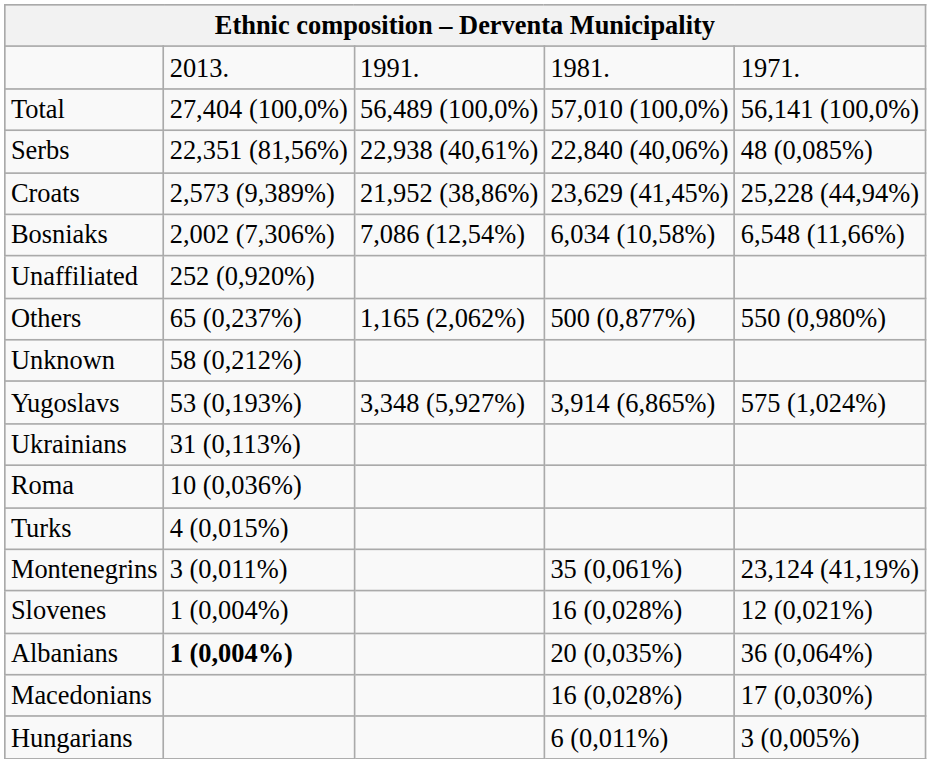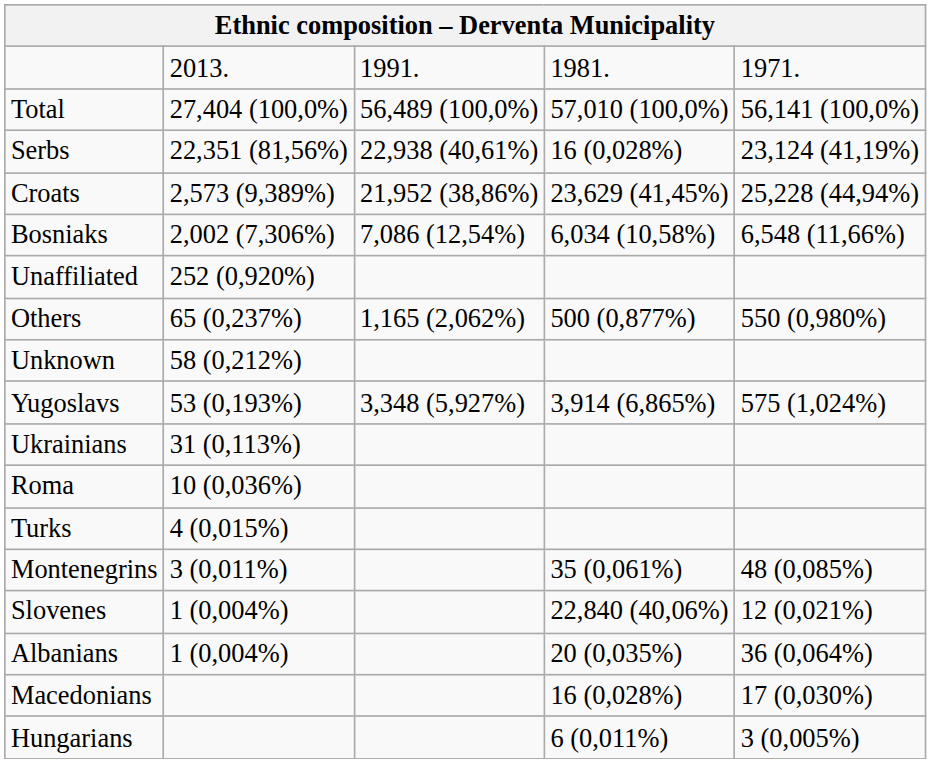 <table class="wikitable">
 <tr>
 <th colspan="8">Ethnic composition – Derventa Municipality</th>
 </tr>
 <tr>
 <td></td>
 <td>2013.</td>
 <td>1991.</td>
 <td>1981.</td>
 <td>1971.</td>
 </tr>
 <tr>
 <td>Total</td>
 <td>27,404 (100,0%)</td>
 <td>56,489 (100,0%)</td>
 <td>57,010 (100,0%)</td>
 <td>56,141 (100,0%)</td>
 </tr>
 <tr>
 <td>Serbs</td>
 <td>22,351 (81,56%)</td>
 <td>22,938 (40,61%)</td>
-<td>22,840 (40,06%)</td>
-<td>48 (0,085%)</td>
+<td>16 (0,028%)</td>
+<td>23,124 (41,19%)</td>
 </tr>
 <tr>
 <td>Croats</td>
 <td>2,573 (9,389%)</td>
 <td>21,952 (38,86%)</td>
 <td>23,629 (41,45%)</td>
 <td>25,228 (44,94%)</td>
 </tr>
 <tr>
 <td>Bosniaks</td>
 <td>2,002 (7,306%)</td>
 <td>7,086 (12,54%)</td>
 <td>6,034 (10,58%)</td>
 <td>6,548 (11,66%)</td>
 </tr>
 <tr>
 <td>Unaffiliated</td>
 <td>252 (0,920%)</td>
 <td></td>
 <td></td>
 <td></td>
 </tr>
 <tr>
 <td>Others</td>
 <td>65 (0,237%)</td>
 <td>1,165 (2,062%)</td>
 <td>500 (0,877%)</td>
 <td>550 (0,980%)</td>
 </tr>
 <tr>
 <td>Unknown</td>
 <td>58 (0,212%)</td>
 <td></td>
 <td></td>
 <td></td>
 </tr>
 <tr>
 <td>Yugoslavs</td>
 <td>53 (0,193%)</td>
 <td>3,348 (5,927%)</td>
 <td>3,914 (6,865%)</td>
 <td>575 (1,024%)</td>
 </tr>
 <tr>
 <td>Ukrainians</td>
 <td>31 (0,113%)</td>
 <td></td>
 <td></td>
 <td></td>
 </tr>
 <tr>
 <td>Roma</td>
 <td>10 (0,036%)</td>
 <td></td>
 <td></td>
 <td></td>
 </tr>
 <tr>
 <td>Turks</td>
 <td>4 (0,015%)</td>
 <td></td>
 <td></td>
 <td></td>
 </tr>
 <tr>
 <td>Montenegrins</td>
 <td>3 (0,011%)</td>
 <td></td>
 <td>35 (0,061%)</td>
-<td>23,124 (41,19%)</td>
+<td>48 (0,085%)</td>
 </tr>
 <tr>
 <td>Slovenes</td>
 <td>1 (0,004%)</td>
 <td></td>
-<td>16 (0,028%)</td>
+<td>22,840 (40,06%)</td>
 <td>12 (0,021%)</td>
 </tr>
 <tr>
 <td>Albanians</td>
-<td><strong>1 (0,004%)</strong></td>
+<td>1 (0,004%)</td>
 <td></td>
 <td>20 (0,035%)</td>
 <td>36 (0,064%)</td>
 </tr>
 <tr>
 <td>Macedonians</td>
 <td></td>
 <td></td>
 <td>16 (0,028%)</td>
 <td>17 (0,030%)</td>
 </tr>
 <tr>
 <td>Hungarians</td>
 <td></td>
 <td></td>
 <td>6 (0,011%)</td>
 <td>3 (0,005%)</td>
 </tr>
 </table>
